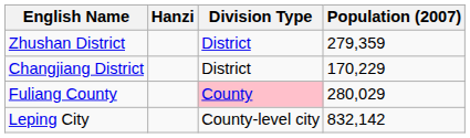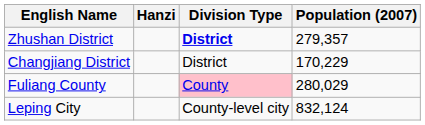 <table class="wikitable">
 <tr>
 <th>English Name</th>
 <th>Hanzi</th>
 <th>Division Type</th>
 <th>Population (2007)</th>
 </tr>
 <tr>
 <td><a href='#'>Zhushan District</a></td>
 <td></td>
-<td><a href='#'>District</a></td>
-<td>279,359</td>
+<td><strong><a href='#'>District</a></strong></td>
+<td>279,357</td>
 </tr>
 <tr>
 <td><a href='#'>Changjiang District</a></td>
 <td></td>
 <td>District</td>
 <td>170,229</td>
 </tr>
 <tr>
 <td><a href='#'>Fuliang County</a></td>
 <td></td>
 <td style="background: pink;"><a href='#'>County</a></td>
 <td>280,029</td>
 </tr>
 <tr>
 <td><a href='#'>Leping</a> City</td>
 <td></td>
 <td>County-level city</td>
-<td>832,142</td>
+<td>832,124</td>
 </tr>
 </table>
